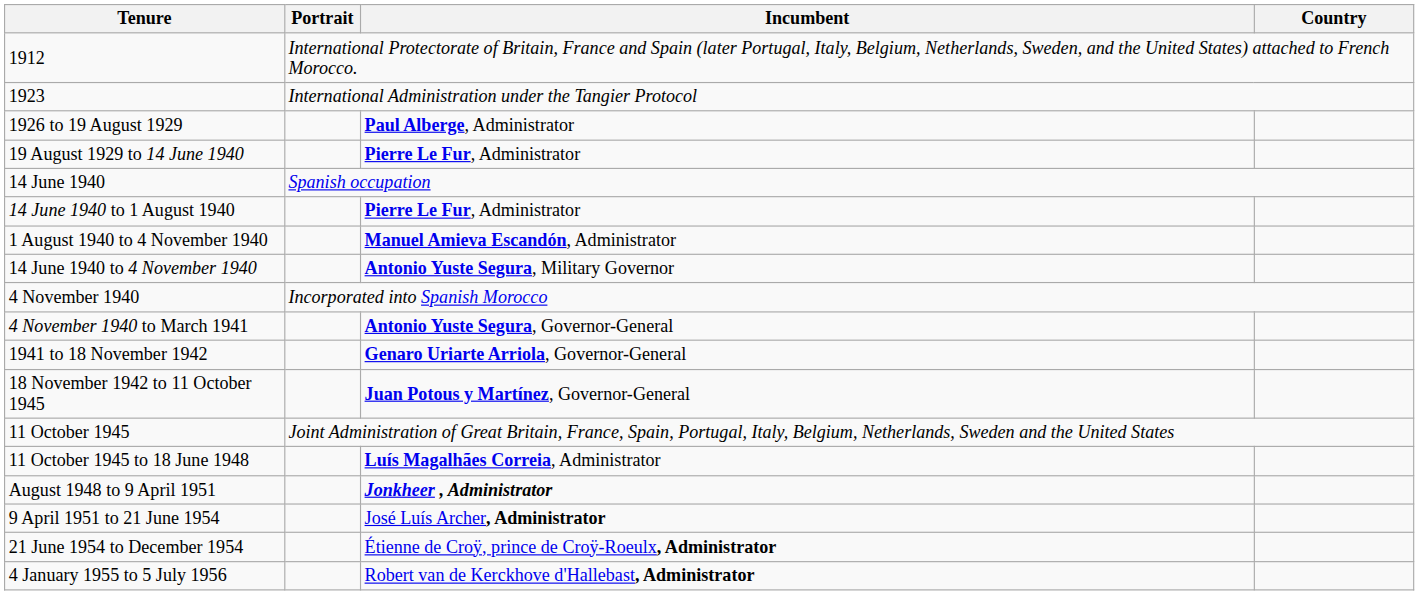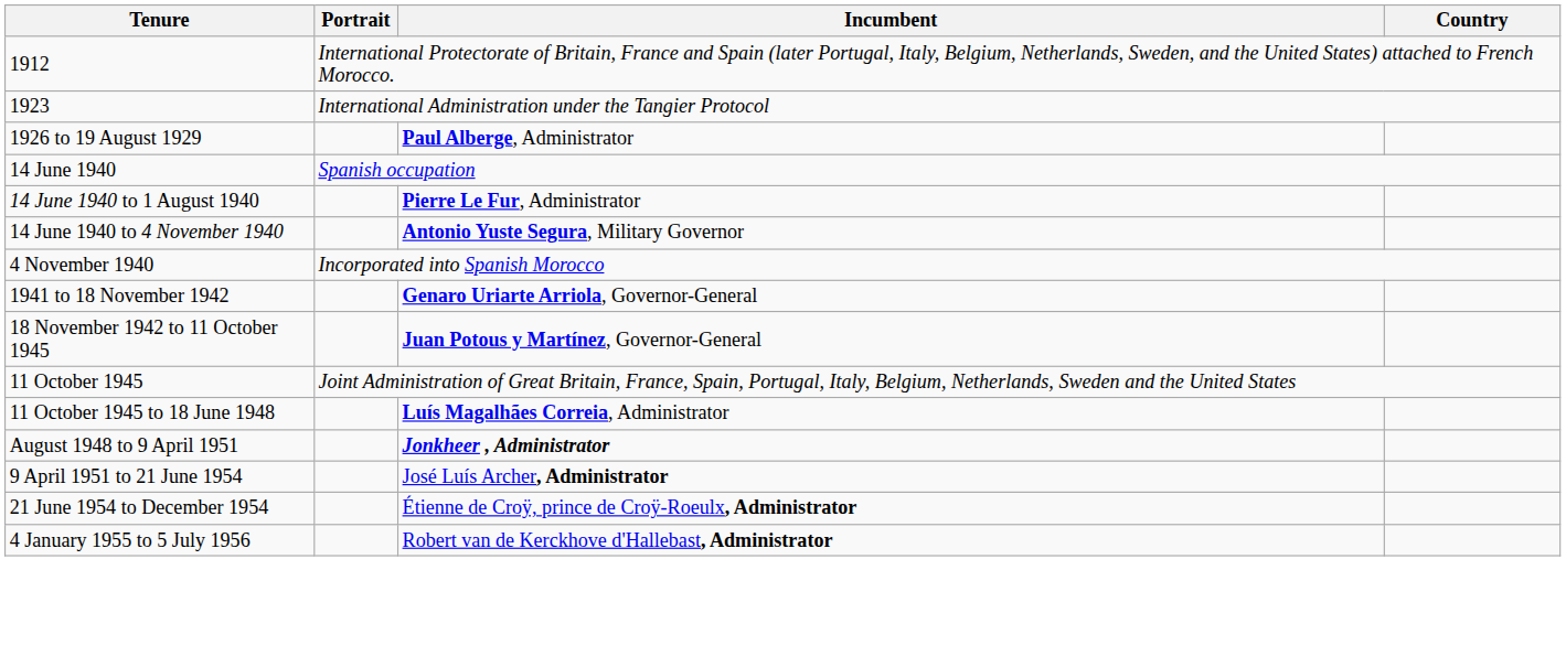 <table class="wikitable">
 <tr align=left>
 <th>Tenure</th>
 <th width=60px>Portrait</th>
 <th>Incumbent</th>
 <th>Country</th>
 </tr>
 <tr>
 <td>1912</td>
 <td colspan="3"><em>International Protectorate of Britain, France and Spain (later Portugal, Italy, Belgium, Netherlands, Sweden, and the United States) attached to French Morocco.</em></td>
 </tr>
 <tr>
 <td>1923</td>
 <td colspan="3"><em>International Administration under the Tangier Protocol</em></td>
 </tr>
 <tr>
 <td>1926 to 19 August 1929</td>
 <td></td>
 <td><strong><a href='#'>Paul Alberge</a></strong>, Administrator</td>
 <td></td>
 </tr>
 <tr>
-<td>19 August 1929 to <em>14 June 1940</em></td>
-<td></td>
-<td><strong><a href='#'>Pierre Le Fur</a></strong>, Administrator</td>
-<td></td>
-</tr>
-<tr>
 <td>14 June 1940</td>
 <td colspan="3"><em><a href='#'>Spanish occupation</a></em></td>
 </tr>
 <tr>
 <td><em>14 June 1940</em> to 1 August 1940</td>
 <td></td>
 <td><strong><a href='#'>Pierre Le Fur</a></strong>, Administrator</td>
-<td></td>
-</tr>
-<tr>
-<td>1 August 1940 to 4 November 1940</td>
-<td></td>
-<td><strong><a href='#'>Manuel Amieva Escandón</a></strong>, Administrator</td>
 <td></td>
 </tr>
 <tr>
 <td>14 June 1940 to <em>4 November 1940</em></td>
 <td></td>
 <td><strong><a href='#'>Antonio Yuste Segura</a></strong>, Military Governor</td>
 <td></td>
 </tr>
 <tr>
 <td>4 November 1940</td>
 <td colspan="3"><em>Incorporated into <a href='#'>Spanish Morocco</a></em></td>
-</tr>
-<tr>
-<td><em>4 November 1940</em> to March 1941</td>
-<td></td>
-<td><strong><a href='#'>Antonio Yuste Segura</a></strong>, Governor-General</td>
-<td></td>
 </tr>
 <tr>
 <td>1941 to 18 November 1942</td>
 <td></td>
 <td><strong><a href='#'>Genaro Uriarte Arriola</a></strong>, Governor-General</td>
 <td></td>
 </tr>
 <tr>
 <td>18 November 1942 to 11 October 1945</td>
 <td></td>
 <td><strong><a href='#'>Juan Potous y Martínez</a></strong>, Governor-General</td>
 <td></td>
 </tr>
 <tr>
 <td>11 October 1945</td>
 <td colspan="3"><em>Joint Administration of Great Britain, France, Spain, Portugal, Italy, Belgium, Netherlands, Sweden and the United States</em></td>
 </tr>
 <tr>
 <td>11 October 1945 to 18 June 1948</td>
 <td></td>
 <td><strong><a href='#'>Luís Magalhães Correia</a></strong>, Administrator</td>
 <td></td>
 </tr>
 <tr>
 <td>August 1948 to 9 April 1951</td>
 <td></td>
 <td><strong><em><a href='#'>Jonkheer</a><em> <strong>, Administrator</td>
 <td></td>
 </tr>
 <tr>
 <td>9 April 1951 to 21 June 1954</td>
 <td></td>
 <td></strong><a href='#'>José Luís Archer</a><strong>, Administrator</td>
 <td></td>
 </tr>
 <tr>
 <td>21 June 1954 to December 1954</td>
 <td></td>
 <td></strong><a href='#'>Étienne de Croÿ, prince de Croÿ-Roeulx</a><strong>, Administrator</td>
 <td></td>
 </tr>
 <tr>
 <td>4 January 1955 to 5 July 1956</td>
 <td></td>
 <td></strong><a href='#'>Robert van de Kerckhove d'Hallebast</a><strong>, Administrator</td>
 <td></td>
 </tr>
 </table>
